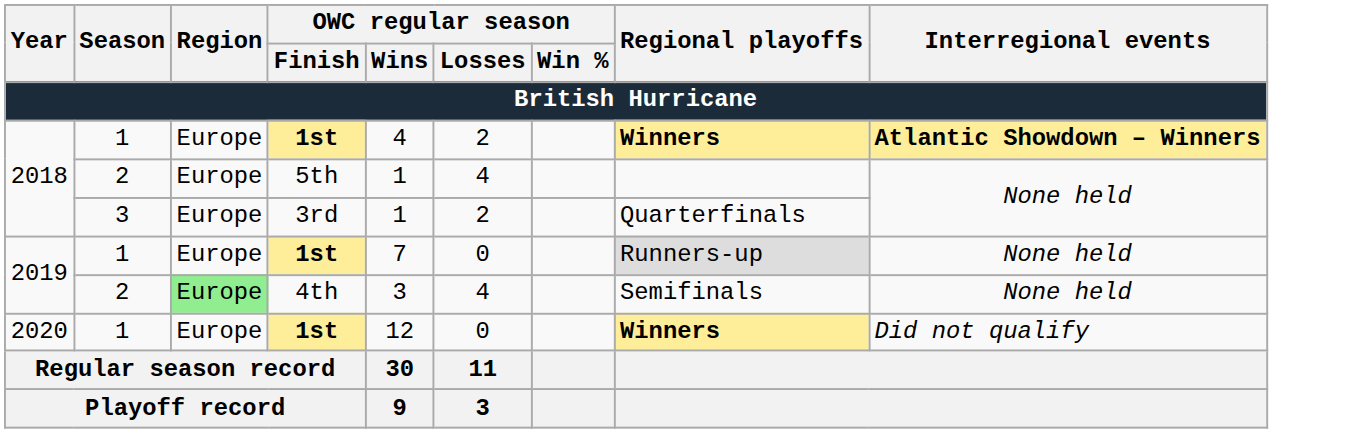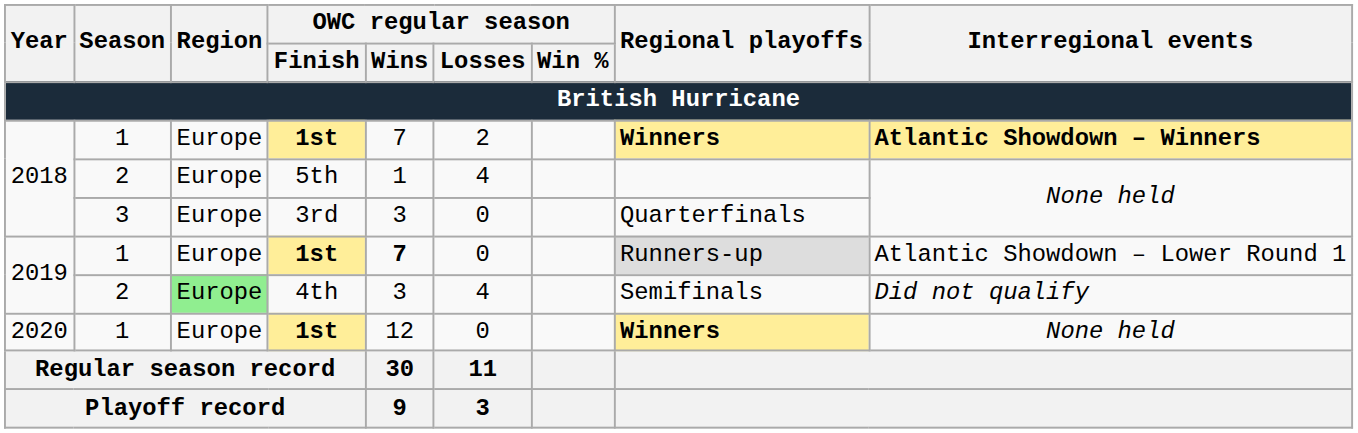 <table class="wikitable" style="text-align:center; font-size:95%;">
 <tr>
 <th rowspan="2">Year</th>
 <th rowspan="2">Season</th>
 <th rowspan="2">Region</th>
 <th colspan="4">OWC regular season</th>
 <th rowspan="2">Regional playoffs</th>
 <th rowspan="2">Interregional events</th>
 </tr>
 <tr>
 <th>Finish</th>
 <th>Wins</th>
 <th>Losses</th>
 <th>Win %</th>
 </tr>
 <tr>
 <th colspan="9" style="background:#1B2B3A; color:#FFFFFF;">British Hurricane</th>
 </tr>
 <tr>
 <td rowspan= "3">2018</td>
 <td>1</td>
 <td>Europe</td>
 <td bgcolor="#FFEE99"><strong>1st</strong></td>
-<td>4</td>
+<td>7</td>
 <td>2</td>
 <td></td>
 <td bgcolor="#FFEE99" style="text-align:left;"><strong>Winners</strong></td>
 <td bgcolor="#FFEE99" style="text-align:left;"><strong>Atlantic Showdown – Winners</strong></td>
 </tr>
 <tr>
 <td>2</td>
 <td>Europe</td>
 <td>5th</td>
 <td>1</td>
 <td>4</td>
 <td></td>
 <td style="text-align:left;"></td>
 <td rowspan="2"><em>None held</em></td>
 </tr>
 <tr>
 <td>3</td>
 <td>Europe</td>
 <td>3rd</td>
-<td>1</td>
-<td>2</td>
+<td>3</td>
+<td>0</td>
 <td></td>
 <td style="text-align:left;">Quarterfinals</td>
 </tr>
 <tr>
 <td rowspan= "2">2019</td>
 <td>1</td>
 <td>Europe</td>
 <td bgcolor="#FFEE99"><strong>1st</strong></td>
-<td>7</td>
+<td><strong>7</strong></td>
 <td>0</td>
 <td></td>
 <td bgcolor="#DDD" style="text-align:left;">Runners-up</td>
-<td><em>None held</em></td>
+<td style="text-align:left;">Atlantic Showdown – Lower Round 1</td>
 </tr>
 <tr>
 <td>2</td>
 <td style="background: lightgreen;">Europe</td>
 <td>4th</td>
 <td>3</td>
 <td>4</td>
 <td></td>
 <td style="text-align:left;">Semifinals</td>
-<td><em>None held</em></td>
+<td style="text-align:left;"><em>Did not qualify</em></td>
 </tr>
 <tr>
 <td>2020</td>
 <td>1</td>
 <td>Europe</td>
 <td bgcolor="#FFEE99"><strong>1st</strong></td>
 <td>12</td>
 <td>0</td>
 <td></td>
 <td bgcolor="#FFEE99" style="text-align:left;"><strong>Winners</strong></td>
-<td style="text-align:left;"><em>Did not qualify</em></td>
+<td><em>None held</em></td>
 </tr>
 <tr>
 <th colspan="4">Regular season record</th>
 <th>30</th>
 <th>11</th>
 <th></th>
 <th colspan="3"></th>
 </tr>
 <tr>
 <th colspan="4">Playoff record</th>
 <th>9</th>
 <th>3</th>
 <th></th>
 <th colspan="3"></th>
 </tr>
 </table>
